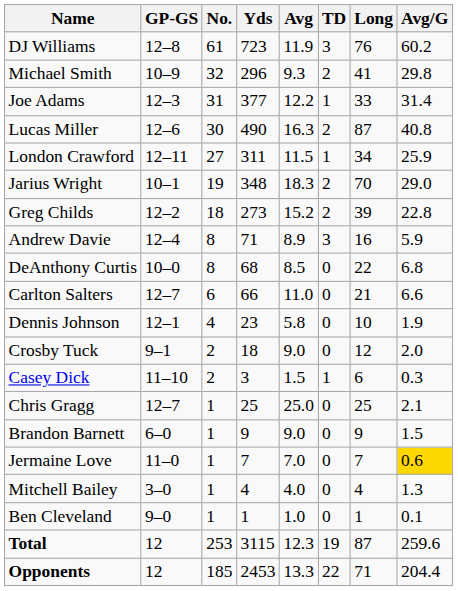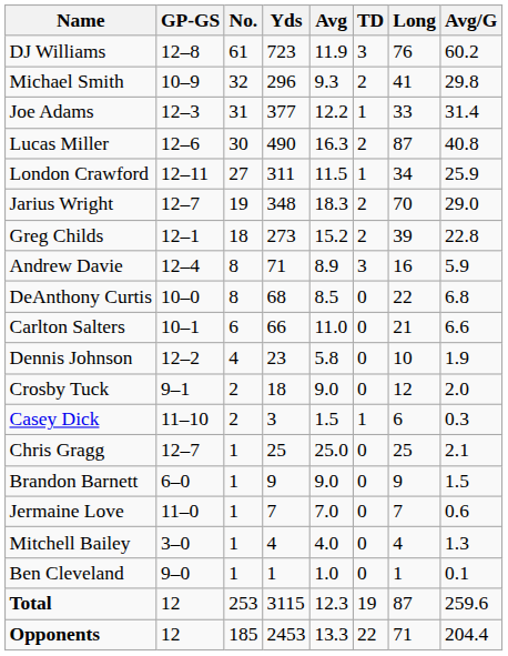 <table class="wikitable" style="white-space:nowrap;">
 <tr>
 <th>Name</th>
 <th>GP-GS</th>
 <th>No.</th>
 <th>Yds</th>
 <th>Avg</th>
 <th>TD</th>
 <th>Long</th>
 <th>Avg/G</th>
 </tr>
 <tr>
 <td>DJ Williams</td>
 <td>12–8</td>
 <td>61</td>
 <td>723</td>
 <td>11.9</td>
 <td>3</td>
 <td>76</td>
 <td>60.2</td>
 </tr>
 <tr>
 <td>Michael Smith</td>
 <td>10–9</td>
 <td>32</td>
 <td>296</td>
 <td>9.3</td>
 <td>2</td>
 <td>41</td>
 <td>29.8</td>
 </tr>
 <tr>
 <td>Joe Adams</td>
 <td>12–3</td>
 <td>31</td>
 <td>377</td>
 <td>12.2</td>
 <td>1</td>
 <td>33</td>
 <td>31.4</td>
 </tr>
 <tr>
 <td>Lucas Miller</td>
 <td>12–6</td>
 <td>30</td>
 <td>490</td>
 <td>16.3</td>
 <td>2</td>
 <td>87</td>
 <td>40.8</td>
 </tr>
 <tr>
 <td>London Crawford</td>
 <td>12–11</td>
 <td>27</td>
 <td>311</td>
 <td>11.5</td>
 <td>1</td>
 <td>34</td>
 <td>25.9</td>
 </tr>
 <tr>
 <td>Jarius Wright</td>
-<td>10–1</td>
+<td>12–7</td>
 <td>19</td>
 <td>348</td>
 <td>18.3</td>
 <td>2</td>
 <td>70</td>
 <td>29.0</td>
 </tr>
 <tr>
 <td>Greg Childs</td>
-<td>12–2</td>
+<td>12–1</td>
 <td>18</td>
 <td>273</td>
 <td>15.2</td>
 <td>2</td>
 <td>39</td>
 <td>22.8</td>
 </tr>
 <tr>
 <td>Andrew Davie</td>
 <td>12–4</td>
 <td>8</td>
 <td>71</td>
 <td>8.9</td>
 <td>3</td>
 <td>16</td>
 <td>5.9</td>
 </tr>
 <tr>
 <td>DeAnthony Curtis</td>
 <td>10–0</td>
 <td>8</td>
 <td>68</td>
 <td>8.5</td>
 <td>0</td>
 <td>22</td>
 <td>6.8</td>
 </tr>
 <tr>
 <td>Carlton Salters</td>
-<td>12–7</td>
+<td>10–1</td>
 <td>6</td>
 <td>66</td>
 <td>11.0</td>
 <td>0</td>
 <td>21</td>
 <td>6.6</td>
 </tr>
 <tr>
 <td>Dennis Johnson</td>
-<td>12–1</td>
+<td>12–2</td>
 <td>4</td>
 <td>23</td>
 <td>5.8</td>
 <td>0</td>
 <td>10</td>
 <td>1.9</td>
 </tr>
 <tr>
 <td>Crosby Tuck</td>
 <td>9–1</td>
 <td>2</td>
 <td>18</td>
 <td>9.0</td>
 <td>0</td>
 <td>12</td>
 <td>2.0</td>
 </tr>
 <tr>
 <td><a href='#'>Casey Dick</a></td>
 <td>11–10</td>
 <td>2</td>
 <td>3</td>
 <td>1.5</td>
 <td>1</td>
 <td>6</td>
 <td>0.3</td>
 </tr>
 <tr>
 <td>Chris Gragg</td>
 <td>12–7</td>
 <td>1</td>
 <td>25</td>
 <td>25.0</td>
 <td>0</td>
 <td>25</td>
 <td>2.1</td>
 </tr>
 <tr>
 <td>Brandon Barnett</td>
 <td>6–0</td>
 <td>1</td>
 <td>9</td>
 <td>9.0</td>
 <td>0</td>
 <td>9</td>
 <td>1.5</td>
 </tr>
 <tr>
 <td>Jermaine Love</td>
 <td>11–0</td>
 <td>1</td>
 <td>7</td>
 <td>7.0</td>
 <td>0</td>
 <td>7</td>
-<td style="background: gold;">0.6</td>
+<td>0.6</td>
 </tr>
 <tr>
 <td>Mitchell Bailey</td>
 <td>3–0</td>
 <td>1</td>
 <td>4</td>
 <td>4.0</td>
 <td>0</td>
 <td>4</td>
 <td>1.3</td>
 </tr>
 <tr>
 <td>Ben Cleveland</td>
 <td>9–0</td>
 <td>1</td>
 <td>1</td>
 <td>1.0</td>
 <td>0</td>
 <td>1</td>
 <td>0.1</td>
 </tr>
 <tr>
 <td><strong>Total</strong></td>
 <td>12</td>
 <td>253</td>
 <td>3115</td>
 <td>12.3</td>
 <td>19</td>
 <td>87</td>
 <td>259.6</td>
 </tr>
 <tr>
 <td><strong>Opponents</strong></td>
 <td>12</td>
 <td>185</td>
 <td>2453</td>
 <td>13.3</td>
 <td>22</td>
 <td>71</td>
 <td>204.4</td>
 </tr>
 </table>
